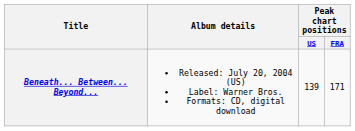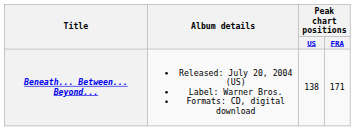 <table class="wikitable plainrowheaders" style="text-align:center;">
 <tr>
 <th scope="col" rowspan="2" style="width:17em;">Title</th>
 <th scope="col" rowspan="2" style="width:18em;">Album details</th>
 <th scope="col" colspan="2">Peak chart positions</th>
 </tr>
 <tr>
 <th scope="col" style="width:3em;font-size:90%;"><a href='#'>US</a><br></th>
 <th scope="col" style="width:3em;font-size:90%;"><a href='#'>FRA</a><br></th>
 </tr>
 <tr>
 <th scope="row"><em><a href='#'>Beneath... Between... Beyond...</a></em></th>
 <td><br><ul><li>Released: July 20, 2004 <span>(US)</span></li><li>Label: Warner Bros.</li><li>Formats: CD, digital download</li></ul></td>
-<td>139</td>
+<td>138</td>
 <td>171</td>
 </tr>
 </table>
